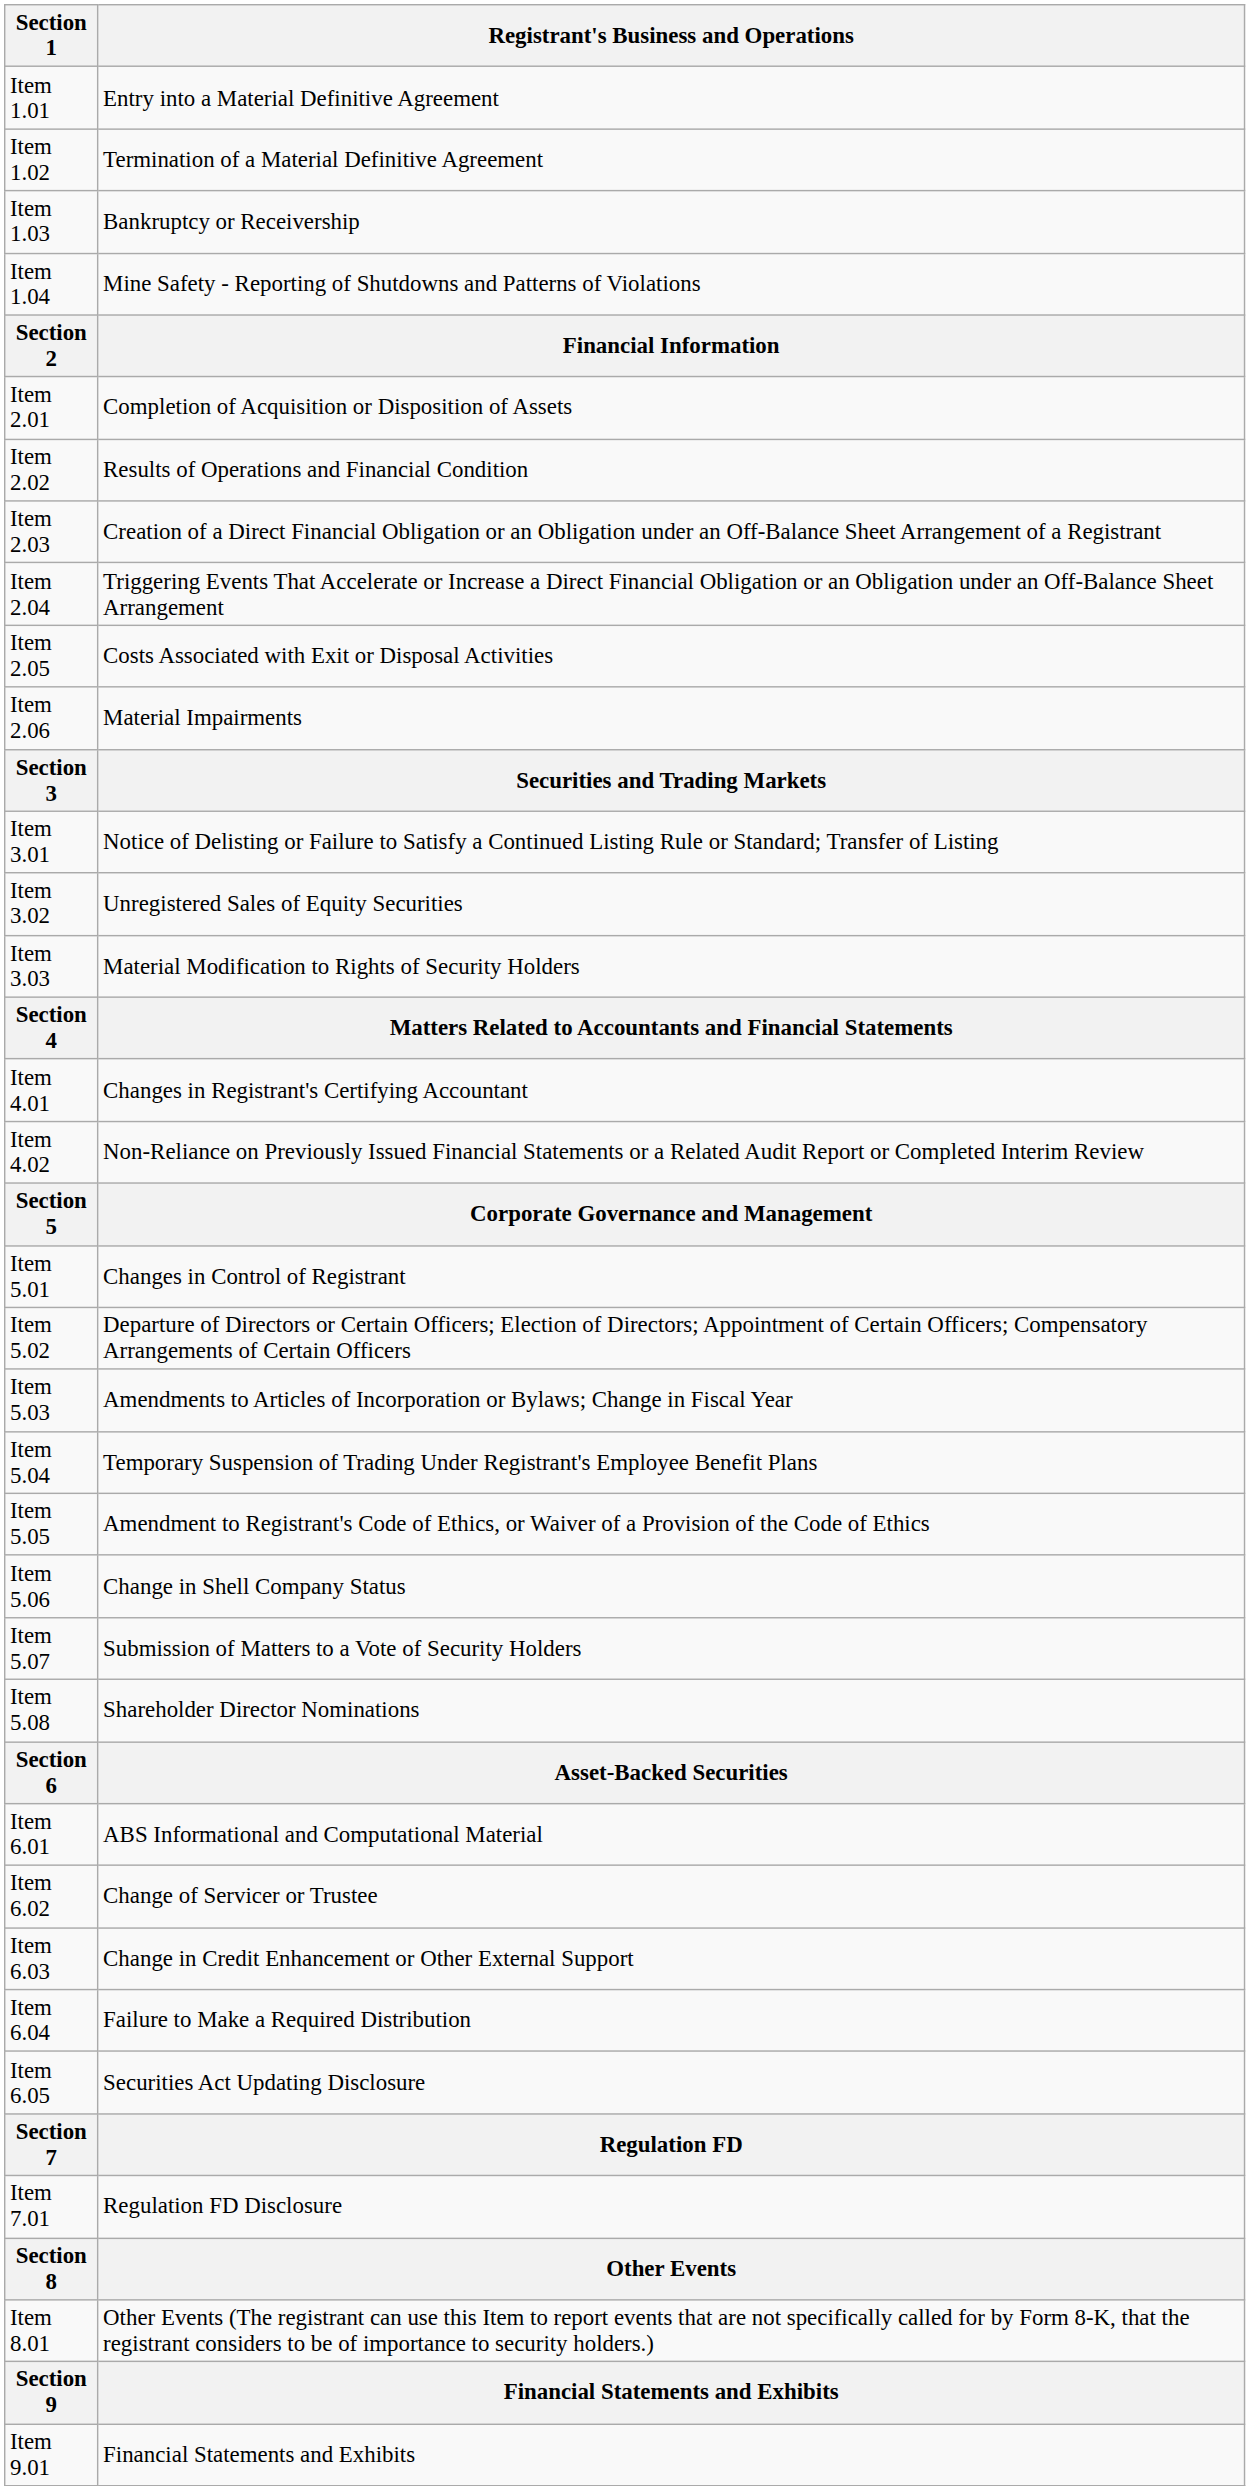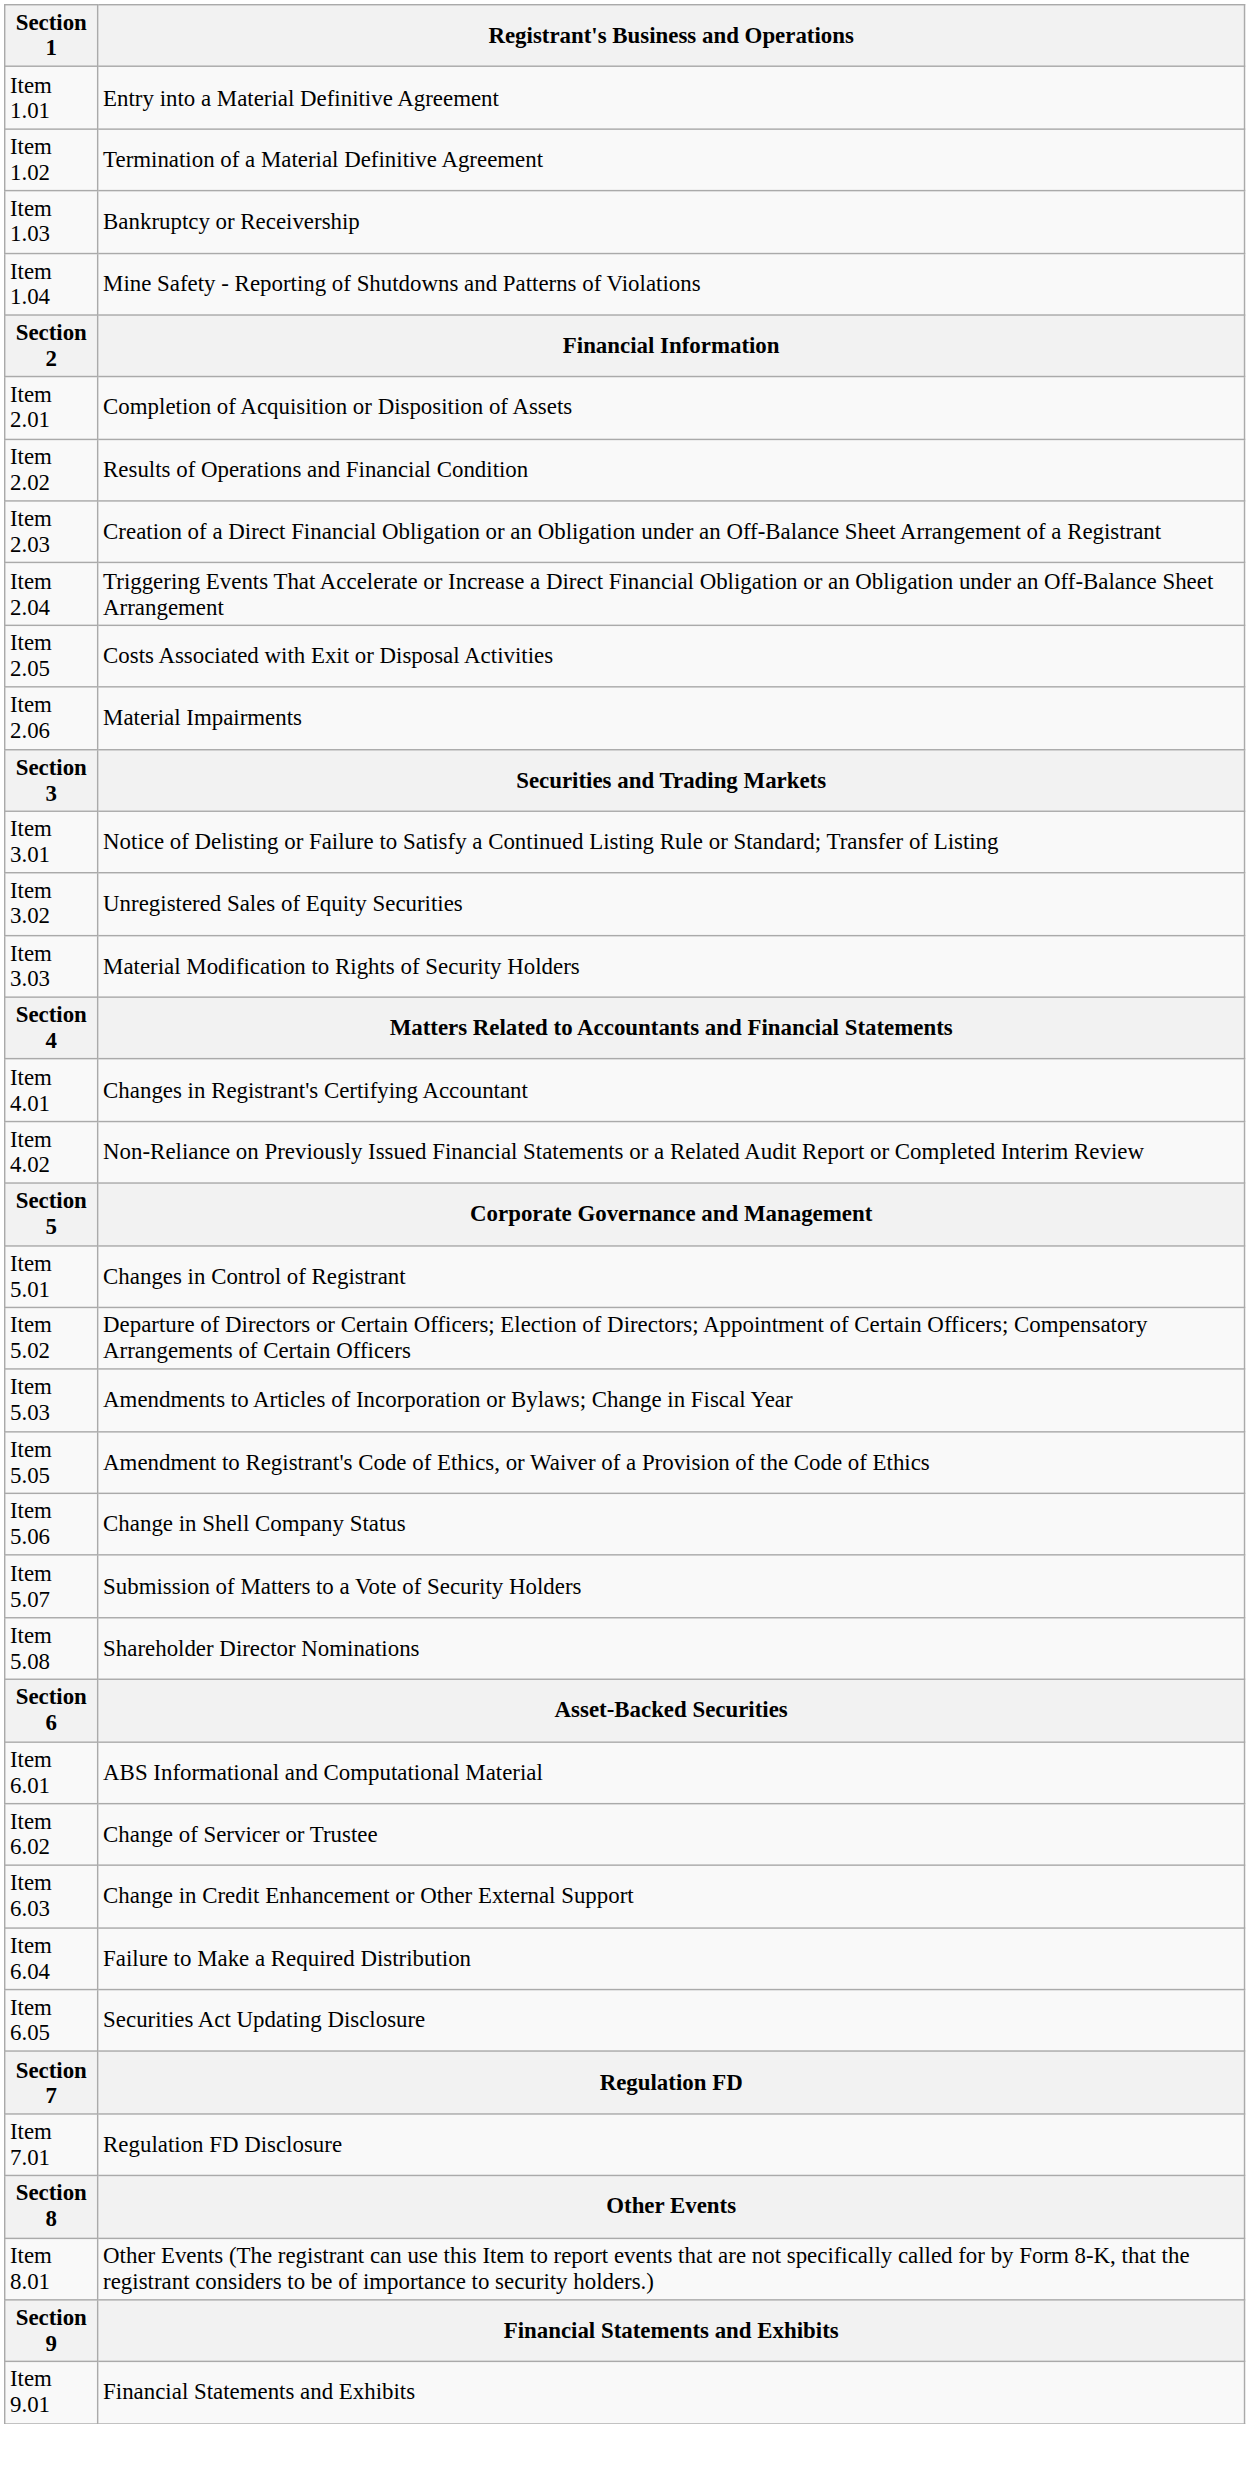 <table class="wikitable">
 <tr>
 <th>Section 1</th>
 <th>Registrant's Business and Operations</th>
 </tr>
 <tr>
 <td>Item 1.01</td>
 <td>Entry into a Material Definitive Agreement</td>
 </tr>
 <tr>
 <td>Item 1.02</td>
 <td>Termination of a Material Definitive Agreement</td>
 </tr>
 <tr>
 <td>Item 1.03</td>
 <td>Bankruptcy or Receivership</td>
 </tr>
 <tr>
 <td>Item 1.04</td>
 <td>Mine Safety - Reporting of Shutdowns and Patterns of Violations</td>
 </tr>
 <tr>
 <th>Section 2</th>
 <th>Financial Information</th>
 </tr>
 <tr>
 <td>Item 2.01</td>
 <td>Completion of Acquisition or Disposition of Assets</td>
 </tr>
 <tr>
 <td>Item 2.02</td>
 <td>Results of Operations and Financial Condition</td>
 </tr>
 <tr>
 <td>Item 2.03</td>
 <td>Creation of a Direct Financial Obligation or an Obligation under an Off-Balance Sheet Arrangement of a Registrant</td>
 </tr>
 <tr>
 <td>Item 2.04</td>
 <td>Triggering Events That Accelerate or Increase a Direct Financial Obligation or an Obligation under an Off-Balance Sheet Arrangement</td>
 </tr>
 <tr>
 <td>Item 2.05</td>
 <td>Costs Associated with Exit or Disposal Activities</td>
 </tr>
 <tr>
 <td>Item 2.06</td>
 <td>Material Impairments</td>
 </tr>
 <tr>
 <th>Section 3</th>
 <th>Securities and Trading Markets</th>
 </tr>
 <tr>
 <td>Item 3.01</td>
 <td>Notice of Delisting or Failure to Satisfy a Continued Listing Rule or Standard; Transfer of Listing</td>
 </tr>
 <tr>
 <td>Item 3.02</td>
 <td>Unregistered Sales of Equity Securities</td>
 </tr>
 <tr>
 <td>Item 3.03</td>
 <td>Material Modification to Rights of Security Holders</td>
 </tr>
 <tr>
 <th>Section 4</th>
 <th>Matters Related to Accountants and Financial Statements</th>
 </tr>
 <tr>
 <td>Item 4.01</td>
 <td>Changes in Registrant's Certifying Accountant</td>
 </tr>
 <tr>
 <td>Item 4.02</td>
 <td>Non-Reliance on Previously Issued Financial Statements or a Related Audit Report or Completed Interim Review</td>
 </tr>
 <tr>
 <th>Section 5</th>
 <th>Corporate Governance and Management</th>
 </tr>
 <tr>
 <td>Item 5.01</td>
 <td>Changes in Control of Registrant</td>
 </tr>
 <tr>
 <td>Item 5.02</td>
 <td>Departure of Directors or Certain Officers; Election of Directors; Appointment of Certain Officers; Compensatory Arrangements of Certain Officers</td>
 </tr>
 <tr>
 <td>Item 5.03</td>
 <td>Amendments to Articles of Incorporation or Bylaws; Change in Fiscal Year</td>
 </tr>
 <tr>
-<td>Item 5.04</td>
-<td>Temporary Suspension of Trading Under Registrant's Employee Benefit Plans</td>
-</tr>
-<tr>
 <td>Item 5.05</td>
 <td>Amendment to Registrant's Code of Ethics, or Waiver of a Provision of the Code of Ethics</td>
 </tr>
 <tr>
 <td>Item 5.06</td>
 <td>Change in Shell Company Status</td>
 </tr>
 <tr>
 <td>Item 5.07</td>
 <td>Submission of Matters to a Vote of Security Holders</td>
 </tr>
 <tr>
 <td>Item 5.08</td>
 <td>Shareholder Director Nominations</td>
 </tr>
 <tr>
 <th>Section 6</th>
 <th>Asset-Backed Securities</th>
 </tr>
 <tr>
 <td>Item 6.01</td>
 <td>ABS Informational and Computational Material</td>
 </tr>
 <tr>
 <td>Item 6.02</td>
 <td>Change of Servicer or Trustee</td>
 </tr>
 <tr>
 <td>Item 6.03</td>
 <td>Change in Credit Enhancement or Other External Support</td>
 </tr>
 <tr>
 <td>Item 6.04</td>
 <td>Failure to Make a Required Distribution</td>
 </tr>
 <tr>
 <td>Item 6.05</td>
 <td>Securities Act Updating Disclosure</td>
 </tr>
 <tr>
 <th>Section 7</th>
 <th>Regulation FD</th>
 </tr>
 <tr>
 <td>Item 7.01</td>
 <td>Regulation FD Disclosure</td>
 </tr>
 <tr>
 <th>Section 8</th>
 <th>Other Events</th>
 </tr>
 <tr>
 <td>Item 8.01</td>
 <td>Other Events (The registrant can use this Item to report events that are not specifically called for by Form 8-K, that the registrant considers to be of importance to security holders.)</td>
 </tr>
 <tr>
 <th>Section 9</th>
 <th>Financial Statements and Exhibits</th>
 </tr>
 <tr>
 <td>Item 9.01</td>
 <td>Financial Statements and Exhibits</td>
 </tr>
 <tr>
 </tr>
 </table>
